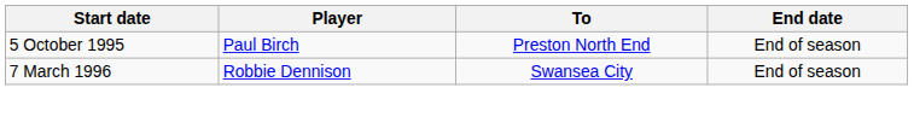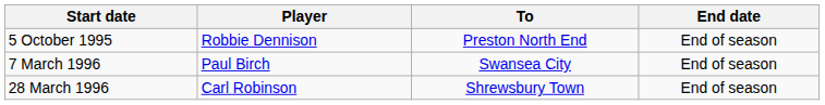 <table class="wikitable" style="text-align:center; font-size:95%;width:65%; text-align:left">
 <tr>
 <th><strong>Start date</strong></th>
 <th><strong>Player</strong></th>
 <th><strong>To</strong></th>
 <th><strong>End date</strong></th>
 </tr>
 <tr --->
 <td>5 October 1995</td>
-<td> <a href='#'>Paul Birch</a></td>
+<td> <a href='#'>Robbie Dennison</a></td>
 <td align="center"><a href='#'>Preston North End</a></td>
 <td align="center">End of season</td>
 </tr>
 <tr --->
 <td>7 March 1996</td>
-<td> <a href='#'>Robbie Dennison</a></td>
+<td> <a href='#'>Paul Birch</a></td>
 <td align="center"> <a href='#'>Swansea City</a></td>
 <td align="center">End of season</td>
 </tr>
+<tr --->
+<td>28 March 1996</td>
+<td> <a href='#'>Carl Robinson</a></td>
+<td align="center"><a href='#'>Shrewsbury Town</a></td>
+<td align="center">End of season</td>
+</tr>
 </table>
